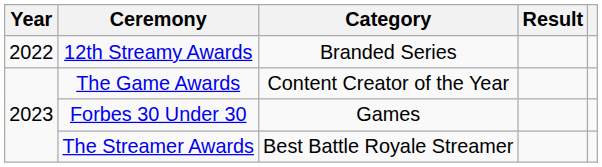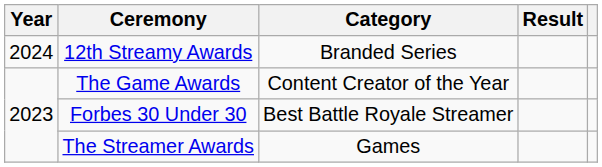 <table class="wikitable plainrowheaders" style="text-align:center;">
 <tr>
 <th>Year</th>
 <th>Ceremony</th>
 <th>Category</th>
 <th>Result</th>
 <th></th>
 </tr>
 <tr>
-<td>2022</td>
+<td>2024</td>
 <td><a href='#'>12th Streamy Awards</a></td>
 <td>Branded Series</td>
 <td></td>
 <td></td>
 </tr>
 <tr>
 <td rowspan="3">2023</td>
 <td><a href='#'>The Game Awards</a></td>
 <td>Content Creator of the Year</td>
 <td></td>
 <td></td>
 </tr>
 <tr>
 <td><a href='#'>Forbes 30 Under 30</a></td>
-<td>Games</td>
+<td>Best Battle Royale Streamer</td>
 <td></td>
 <td align="center"></td>
 </tr>
 <tr>
 <td><a href='#'>The Streamer Awards</a></td>
-<td>Best Battle Royale Streamer</td>
+<td>Games</td>
 <td></td>
 <td></td>
 </tr>
 </table>
